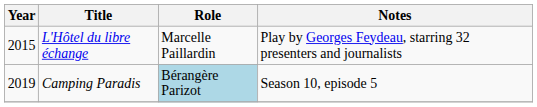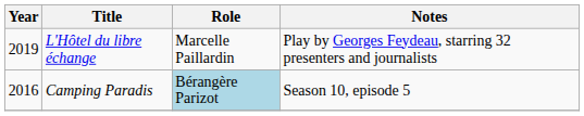 <table class="wikitable sortable">
 <tr>
 <th>Year</th>
 <th>Title</th>
 <th>Role</th>
 <th class="unsortable">Notes</th>
 </tr>
 <tr>
-<td>2015</td>
+<td>2019</td>
 <td><em><a href='#'>L'Hôtel du libre échange</a></em></td>
 <td>Marcelle Paillardin</td>
 <td>Play by <a href='#'>Georges Feydeau</a>, starring 32 presenters and journalists</td>
 </tr>
 <tr>
-<td>2019</td>
+<td>2016</td>
 <td><em>Camping Paradis</em></td>
 <td style="background: lightblue;">Bérangère Parizot</td>
 <td>Season 10, episode 5</td>
 </tr>
 <tr>
 </tr>
 </table>
